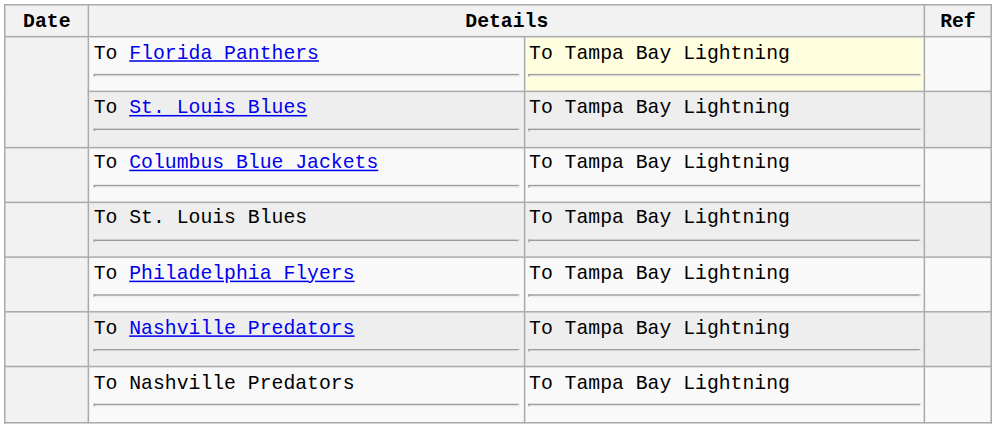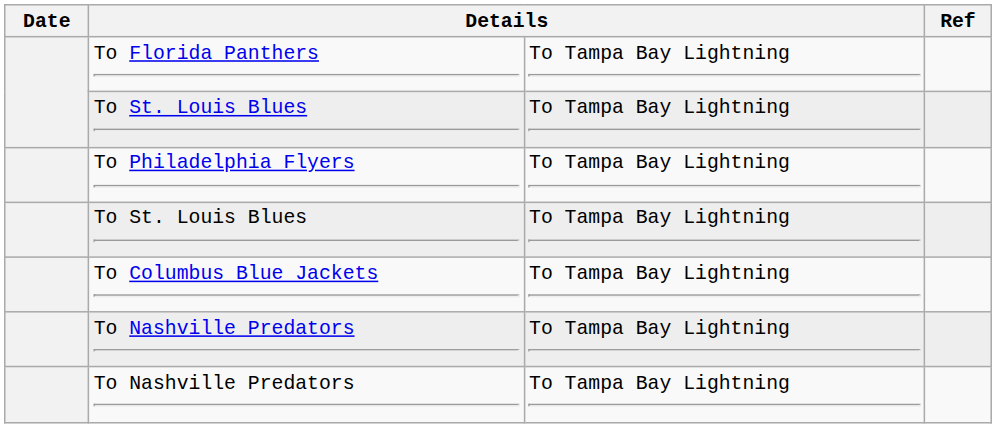 <table class="wikitable plainrowheaders" style="width: 50em;">
 <tr>
 <th scope="col">Date</th>
 <th scope="col" colspan="2">Details</th>
 <th scope="col">Ref</th>
 </tr>
 <tr>
 <th scope="row" rowspan=2></th>
 <td valign="top">To <a href='#'>Florida Panthers</a> <hr></td>
-<td valign="top" style="background: lightyellow;">To Tampa Bay Lightning <hr></td>
+<td valign="top">To Tampa Bay Lightning <hr></td>
 <td></td>
 </tr>
 <tr bgcolor="#eeeeee">
 <td valign="top">To <a href='#'>St. Louis Blues</a> <hr></td>
 <td valign="top">To Tampa Bay Lightning <hr></td>
 <td></td>
 </tr>
 <tr>
 <th scope="row"></th>
-<td valign="top">To <a href='#'>Columbus Blue Jackets</a> <hr></td>
+<td valign="top">To <a href='#'>Philadelphia Flyers</a> <hr></td>
 <td valign="top">To Tampa Bay Lightning <hr></td>
 <td></td>
 </tr>
 <tr bgcolor="#eeeeee">
 <th scope="row"></th>
 <td valign="top">To St. Louis Blues <hr></td>
 <td valign="top">To Tampa Bay Lightning <hr></td>
 <td></td>
 </tr>
 <tr>
 <th scope="row"></th>
-<td valign="top">To <a href='#'>Philadelphia Flyers</a> <hr></td>
+<td valign="top">To <a href='#'>Columbus Blue Jackets</a> <hr></td>
 <td valign="top">To Tampa Bay Lightning <hr></td>
 <td></td>
 </tr>
 <tr bgcolor="#eeeeee">
 <th scope="row"></th>
 <td valign="top">To <a href='#'>Nashville Predators</a> <hr></td>
 <td valign="top">To Tampa Bay Lightning <hr></td>
 <td></td>
 </tr>
 <tr>
 <th scope="row"></th>
 <td valign="top">To Nashville Predators <hr></td>
 <td valign="top">To Tampa Bay Lightning <hr></td>
 <td></td>
 </tr>
 </table>
